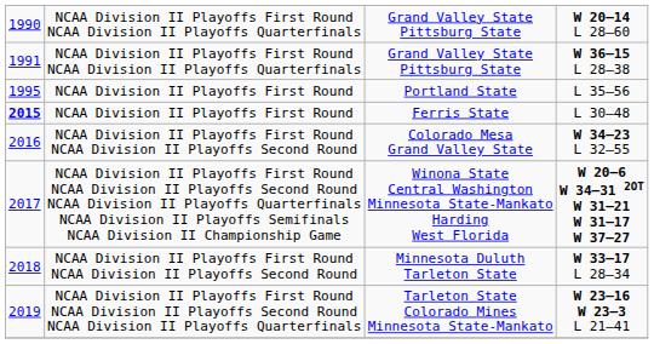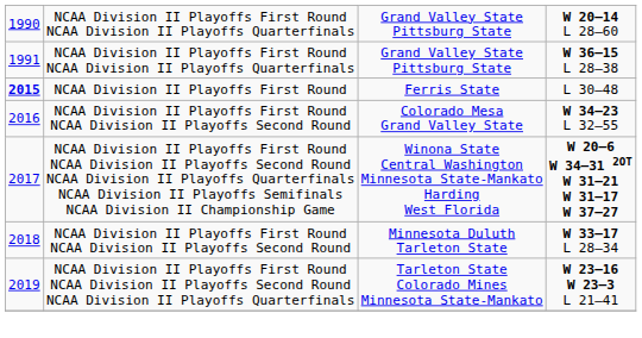 <table class="wikitable">
 <tr style="text-align:center;">
 <td><a href='#'>1990</a></td>
 <td>NCAA Division II Playoffs First Round<br>NCAA Division II Playoffs Quarterfinals</td>
 <td><a href='#'>Grand Valley State</a><br><a href='#'>Pittsburg State</a></td>
 <td><strong>W 20–14</strong><br> L 28–60</td>
 </tr>
 <tr style="text-align:center;">
 <td><a href='#'>1991</a></td>
 <td>NCAA Division II Playoffs First Round<br>NCAA Division II Playoffs Quarterfinals</td>
 <td><a href='#'>Grand Valley State</a><br><a href='#'>Pittsburg State</a></td>
 <td><strong>W 36–15</strong><br> L 28–38</td>
-</tr>
-<tr style="text-align:center;">
-<td><a href='#'>1995</a></td>
-<td>NCAA Division II Playoffs First Round</td>
-<td><a href='#'>Portland State</a></td>
-<td>L 35–56</td>
 </tr>
 <tr style="text-align:center;">
 <td><strong><a href='#'>2015</a></strong></td>
 <td>NCAA Division II Playoffs First Round</td>
 <td><a href='#'>Ferris State</a></td>
 <td>L 30–48</td>
 </tr>
 <tr style="text-align:center;">
 <td><a href='#'>2016</a></td>
 <td>NCAA Division II Playoffs First Round<br>NCAA Division II Playoffs Second Round</td>
 <td><a href='#'>Colorado Mesa</a><br><a href='#'>Grand Valley State</a></td>
 <td><strong>W 34–23</strong><br> L 32–55</td>
 </tr>
 <tr style="text-align:center;">
 <td><a href='#'>2017</a></td>
 <td>NCAA Division II Playoffs First Round<br>NCAA Division II Playoffs Second Round<br>NCAA Division II Playoffs Quarterfinals<br>NCAA Division II Playoffs Semifinals<br>NCAA Division II Championship Game</td>
 <td><a href='#'>Winona State</a><br><a href='#'>Central Washington</a><br><a href='#'>Minnesota State-Mankato</a><br><a href='#'>Harding</a><br><a href='#'>West Florida</a></td>
 <td><strong>W 20–6</strong><br><strong>W 34–31 <sup>2OT</sup></strong><br><strong>W 31–21</strong><br><strong>W 31–17</strong><br><strong>W 37–27</strong></td>
 </tr>
 <tr style="text-align:center;">
 <td><a href='#'>2018</a></td>
 <td>NCAA Division II Playoffs First Round<br>NCAA Division II Playoffs Second Round</td>
 <td><a href='#'>Minnesota Duluth</a><br><a href='#'>Tarleton State</a></td>
 <td><strong>W 33–17</strong><br> L 28–34</td>
 </tr>
 <tr style="text-align:center;">
 <td><a href='#'>2019</a></td>
 <td>NCAA Division II Playoffs First Round<br>NCAA Division II Playoffs Second Round<br>NCAA Division II Playoffs Quarterfinals</td>
 <td><a href='#'>Tarleton State</a><br><a href='#'>Colorado Mines</a><br><a href='#'>Minnesota State-Mankato</a></td>
 <td><strong>W 23–16</strong><br><strong>W 23–3</strong><br> L 21–41</td>
 </tr>
 <tr style="text-align:center;">
 </tr>
 </table>
